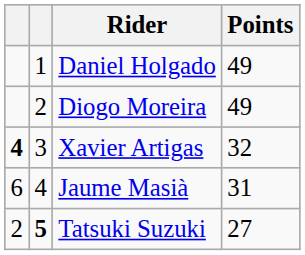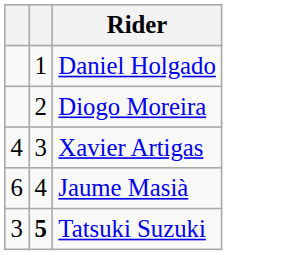 <table class="wikitable" style="font-size: 95%;">
 <tr>
 <th></th>
 <th></th>
 <th>Rider</th>
-<th>Points</th>
 </tr>
 <tr>
 <td></td>
 <td align=center>1</td>
 <td> <a href='#'>Daniel Holgado</a></td>
-<td align=left>49</td>
 </tr>
 <tr>
 <td></td>
 <td align=center>2</td>
 <td> <a href='#'>Diogo Moreira</a></td>
-<td align=left>49</td>
 </tr>
 <tr>
-<td><strong> 4</strong></td>
+<td> 4</td>
 <td align=center>3</td>
 <td> <a href='#'>Xavier Artigas</a></td>
-<td align=left>32</td>
 </tr>
 <tr>
 <td> 6</td>
 <td align=center>4</td>
 <td> <a href='#'>Jaume Masià</a></td>
-<td align=left>31</td>
 </tr>
 <tr>
-<td> 2</td>
+<td> 3</td>
 <td align=center><strong>5</strong></td>
 <td> <a href='#'>Tatsuki Suzuki</a></td>
-<td align=left>27</td>
 </tr>
 </table>
